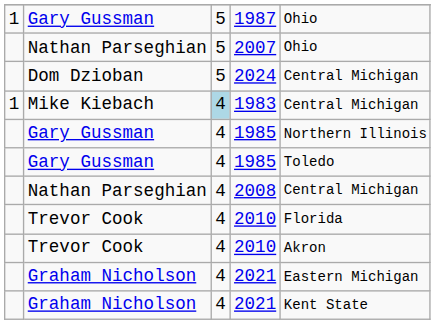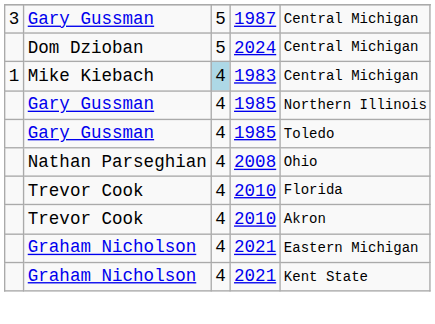 <table class="wikitable">
 <tr>
 </tr>
 <tr>
-<td>1</td>
+<td>3</td>
 <td><a href='#'>Gary Gussman</a></td>
 <td>5</td>
 <td><a href='#'>1987</a></td>
-<td style="font-size:80%;">Ohio</td>
-</tr>
-<tr>
-<td></td>
-<td>Nathan Parseghian</td>
-<td>5</td>
-<td><a href='#'>2007</a></td>
-<td style="font-size:80%;">Ohio</td>
+<td style="font-size:80%;">Central Michigan</td>
 </tr>
 <tr>
 <td></td>
 <td>Dom Dzioban</td>
 <td>5</td>
 <td><a href='#'>2024</a></td>
 <td style="font-size:80%;">Central Michigan</td>
 </tr>
 <tr>
 <td>1</td>
 <td>Mike Kiebach</td>
 <td style="background: lightblue;">4</td>
 <td><a href='#'>1983</a></td>
 <td style="font-size:80%;">Central Michigan</td>
 </tr>
 <tr>
 <td></td>
 <td><a href='#'>Gary Gussman</a></td>
 <td>4</td>
 <td><a href='#'>1985</a></td>
 <td style="font-size:80%;">Northern Illinois</td>
 </tr>
 <tr>
 <td></td>
 <td><a href='#'>Gary Gussman</a></td>
 <td>4</td>
 <td><a href='#'>1985</a></td>
 <td style="font-size:80%;">Toledo</td>
 </tr>
 <tr>
 <td></td>
 <td>Nathan Parseghian</td>
 <td>4</td>
 <td><a href='#'>2008</a></td>
-<td style="font-size:80%;">Central Michigan</td>
+<td style="font-size:80%;">Ohio</td>
 </tr>
 <tr>
 <td></td>
 <td>Trevor Cook</td>
 <td>4</td>
 <td><a href='#'>2010</a></td>
 <td style="font-size:80%;">Florida</td>
 </tr>
 <tr>
 <td></td>
 <td>Trevor Cook</td>
 <td>4</td>
 <td><a href='#'>2010</a></td>
 <td style="font-size:80%;">Akron</td>
 </tr>
 <tr>
 <td></td>
 <td><a href='#'>Graham Nicholson</a></td>
 <td>4</td>
 <td><a href='#'>2021</a></td>
 <td style="font-size:80%;">Eastern Michigan</td>
 </tr>
 <tr>
 <td></td>
 <td><a href='#'>Graham Nicholson</a></td>
 <td>4</td>
 <td><a href='#'>2021</a></td>
 <td style="font-size:80%;">Kent State</td>
 </tr>
 </table>
